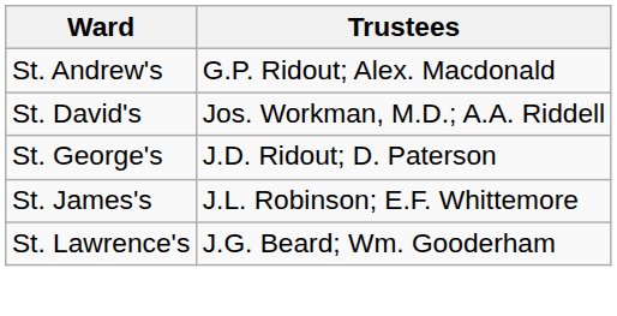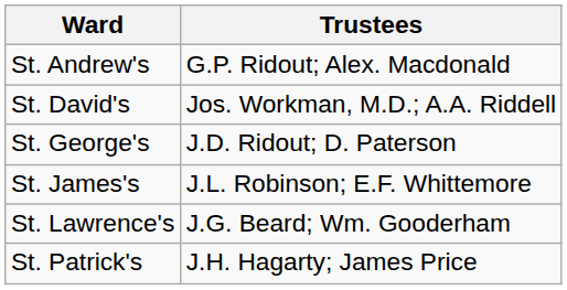 <table class="wikitable">
 <tr>
 <th>Ward</th>
 <th>Trustees</th>
 </tr>
 <tr>
 <td>St. Andrew's</td>
 <td>G.P. Ridout; Alex. Macdonald</td>
 </tr>
 <tr>
 <td>St. David's</td>
 <td>Jos. Workman, M.D.; A.A. Riddell</td>
 </tr>
 <tr>
 <td>St. George's</td>
 <td>J.D. Ridout; D. Paterson</td>
 </tr>
 <tr>
 <td>St. James's</td>
 <td>J.L. Robinson; E.F. Whittemore</td>
 </tr>
 <tr>
 <td>St. Lawrence's</td>
 <td>J.G. Beard; Wm. Gooderham</td>
 </tr>
+<tr>
+<td>St. Patrick's</td>
+<td>J.H. Hagarty; James Price</td>
+</tr>
 </table>
